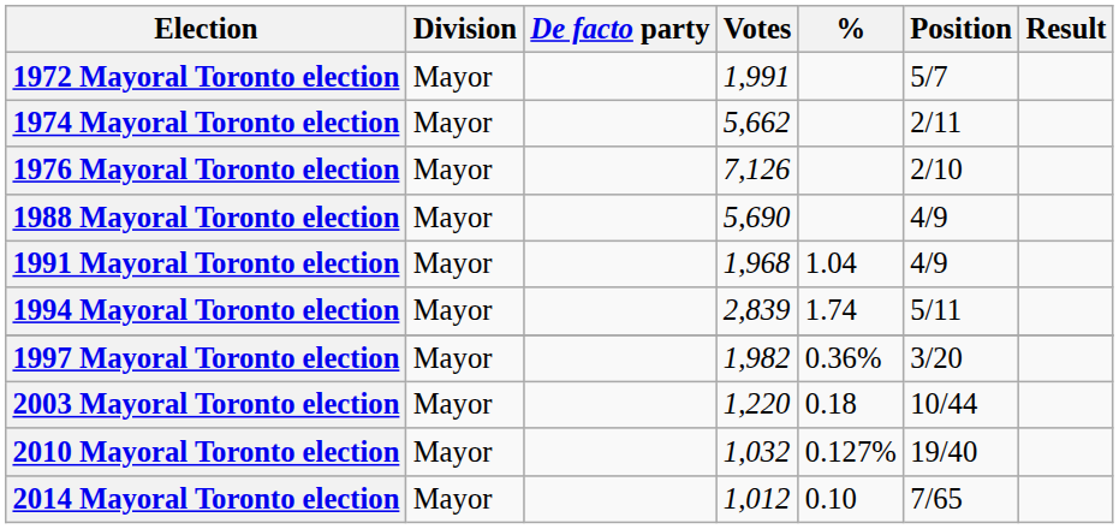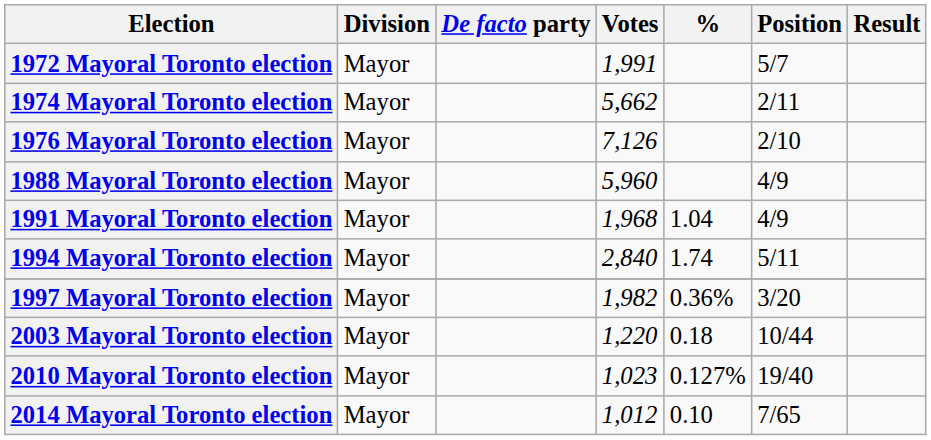 <table class="wikitable">
 <tr>
 <th>Election</th>
 <th>Division</th>
 <th><em><a href='#'>De facto</a></em> party</th>
 <th>Votes</th>
 <th>%</th>
 <th>Position</th>
 <th>Result</th>
 </tr>
 <tr>
 <th><a href='#'>1972 Mayoral Toronto election</a></th>
 <td>Mayor</td>
 <td></td>
 <td><em>1,991</em></td>
 <td></td>
 <td>5/7</td>
 <td></td>
 </tr>
 <tr>
 <th><a href='#'>1974 Mayoral Toronto election</a></th>
 <td>Mayor</td>
 <td></td>
 <td><em>5,662</em></td>
 <td></td>
 <td>2/11</td>
 <td></td>
 </tr>
 <tr>
 <th><a href='#'>1976 Mayoral Toronto election</a></th>
 <td>Mayor</td>
 <td></td>
 <td><em>7,126</em></td>
 <td></td>
 <td>2/10</td>
 <td></td>
 </tr>
 <tr>
 <th><a href='#'>1988 Mayoral Toronto election</a></th>
 <td>Mayor</td>
 <td></td>
-<td><em>5,690</em></td>
+<td><em>5,960</em></td>
 <td></td>
 <td>4/9</td>
 <td></td>
 </tr>
 <tr>
 <th><a href='#'>1991 Mayoral Toronto election</a></th>
 <td>Mayor</td>
 <td></td>
 <td><em>1,968</em></td>
 <td>1.04</td>
 <td>4/9</td>
 <td></td>
 </tr>
 <tr>
 <th><a href='#'>1994 Mayoral Toronto election</a></th>
 <td>Mayor</td>
 <td></td>
-<td><em>2,839</em></td>
+<td><em>2,840</em></td>
 <td>1.74</td>
 <td>5/11</td>
 <td></td>
 </tr>
 <tr>
 </tr>
 <tr>
 <th><a href='#'>1997 Mayoral Toronto election</a></th>
 <td>Mayor</td>
 <td></td>
 <td><em>1,982</em></td>
 <td>0.36%</td>
 <td>3/20</td>
 <td></td>
 </tr>
 <tr>
 <th><a href='#'>2003 Mayoral Toronto election</a></th>
 <td>Mayor</td>
 <td></td>
 <td><em>1,220</em></td>
 <td>0.18</td>
 <td>10/44</td>
 <td></td>
 </tr>
 <tr>
 <th><a href='#'>2010 Mayoral Toronto election</a></th>
 <td>Mayor</td>
 <td></td>
-<td><em>1,032</em></td>
+<td><em>1,023</em></td>
 <td>0.127%</td>
 <td>19/40</td>
 <td></td>
 </tr>
 <tr>
 <th><a href='#'>2014 Mayoral Toronto election</a></th>
 <td>Mayor</td>
 <td></td>
 <td><em>1,012</em></td>
 <td>0.10</td>
 <td>7/65</td>
 <td></td>
 </tr>
 </table>
